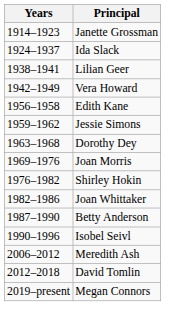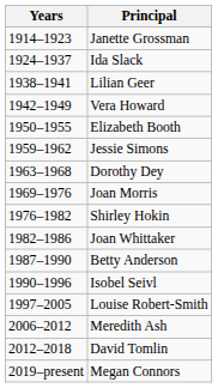 <table class="wikitable">
 <tr>
 <th>Years</th>
 <th>Principal</th>
 </tr>
 <tr>
 <td>1914–1923</td>
 <td>Janette Grossman</td>
 </tr>
 <tr>
 <td>1924–1937</td>
 <td>Ida Slack</td>
 </tr>
 <tr>
 <td>1938–1941</td>
 <td>Lilian Geer</td>
 </tr>
 <tr>
 <td>1942–1949</td>
 <td>Vera Howard</td>
 </tr>
 <tr>
-<td>1956–1958</td>
-<td>Edith Kane</td>
+<td>1950–1955</td>
+<td>Elizabeth Booth</td>
 </tr>
 <tr>
 <td>1959–1962</td>
 <td>Jessie Simons</td>
 </tr>
 <tr>
 <td>1963–1968</td>
 <td>Dorothy Dey</td>
 </tr>
 <tr>
 <td>1969–1976</td>
 <td>Joan Morris</td>
 </tr>
 <tr>
 <td>1976–1982</td>
 <td>Shirley Hokin</td>
 </tr>
 <tr>
 <td>1982–1986</td>
 <td>Joan Whittaker</td>
 </tr>
 <tr>
 <td>1987–1990</td>
 <td>Betty Anderson</td>
 </tr>
 <tr>
 <td>1990–1996</td>
 <td>Isobel Seivl</td>
 </tr>
 <tr>
+<td>1997–2005</td>
+<td>Louise Robert-Smith</td>
+</tr>
+<tr>
 <td>2006–2012</td>
 <td>Meredith Ash</td>
 </tr>
 <tr>
 <td>2012–2018</td>
 <td>David Tomlin</td>
 </tr>
 <tr>
 <td>2019–present</td>
 <td>Megan Connors</td>
 </tr>
 </table>
